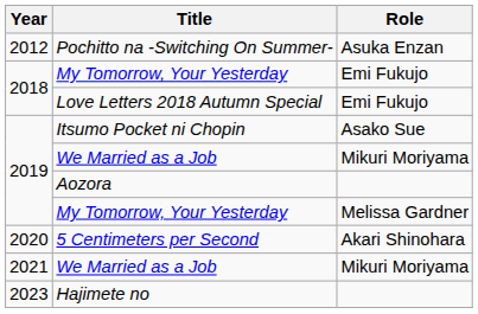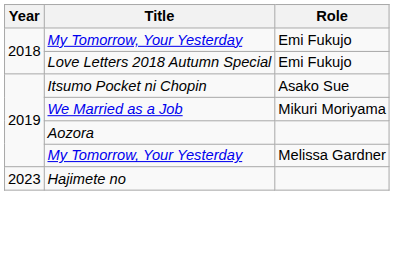 <table class="wikitable" style="font-size: 90%;">
 <tr>
 <th>Year</th>
 <th>Title</th>
 <th>Role</th>
-</tr>
-<tr>
-<td>2012</td>
-<td><em>Pochitto na -Switching On Summer-</em></td>
-<td>Asuka Enzan</td>
 </tr>
 <tr>
 <td rowspan="2">2018</td>
 <td><em><a href='#'>My Tomorrow, Your Yesterday</a></em></td>
 <td>Emi Fukujo</td>
 </tr>
 <tr>
 <td><em>Love Letters 2018 Autumn Special</em></td>
 <td>Emi Fukujo</td>
 </tr>
 <tr>
 <td rowspan="4">2019</td>
 <td><em>Itsumo Pocket ni Chopin</em></td>
 <td>Asako Sue</td>
 </tr>
 <tr>
 <td><em><a href='#'>We Married as a Job</a></em></td>
 <td>Mikuri Moriyama</td>
 </tr>
 <tr>
 <td><em>Aozora</em></td>
 <td></td>
 </tr>
 <tr>
 <td><em><a href='#'>My Tomorrow, Your Yesterday</a></em></td>
 <td>Melissa Gardner</td>
 </tr>
 <tr>
-<td>2020</td>
-<td><em><a href='#'>5 Centimeters per Second</a></em></td>
-<td>Akari Shinohara</td>
-</tr>
-<tr>
-<td>2021</td>
-<td><em><a href='#'>We Married as a Job</a></em></td>
-<td>Mikuri Moriyama</td>
-</tr>
-<tr>
 <td>2023</td>
 <td><em>Hajimete no</em></td>
 <td></td>
 </tr>
 </table>
